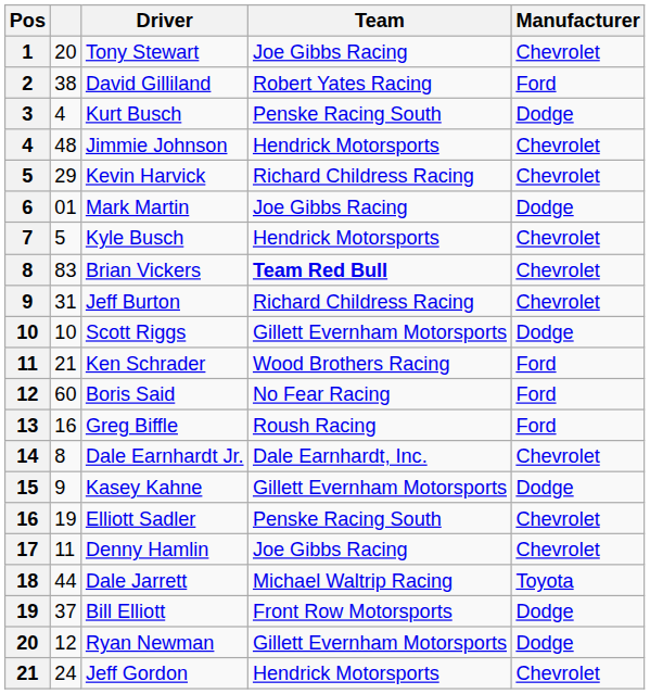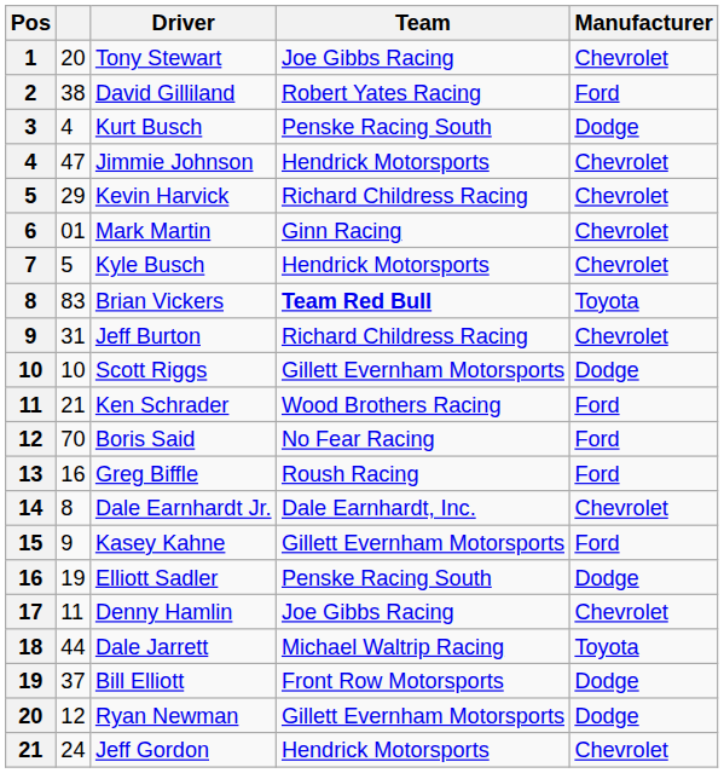 <table class="wikitable" style="font-size:95%">
 <tr>
 <th>Pos</th>
 <th></th>
 <th>Driver</th>
 <th>Team</th>
 <th>Manufacturer</th>
 </tr>
 <tr>
 <th>1</th>
 <td>20</td>
 <td><a href='#'>Tony Stewart</a></td>
 <td><a href='#'>Joe Gibbs Racing</a></td>
 <td><a href='#'>Chevrolet</a></td>
 </tr>
 <tr>
 <th>2</th>
 <td>38</td>
 <td><a href='#'>David Gilliland</a></td>
 <td><a href='#'>Robert Yates Racing</a></td>
 <td><a href='#'>Ford</a></td>
 </tr>
 <tr>
 <th>3</th>
 <td>4</td>
 <td><a href='#'>Kurt Busch</a></td>
 <td><a href='#'>Penske Racing South</a></td>
 <td><a href='#'>Dodge</a></td>
 </tr>
 <tr>
 <th>4</th>
-<td>48</td>
+<td>47</td>
 <td><a href='#'>Jimmie Johnson</a></td>
 <td><a href='#'>Hendrick Motorsports</a></td>
 <td><a href='#'>Chevrolet</a></td>
 </tr>
 <tr>
 <th>5</th>
 <td>29</td>
 <td><a href='#'>Kevin Harvick</a></td>
 <td><a href='#'>Richard Childress Racing</a></td>
 <td><a href='#'>Chevrolet</a></td>
 </tr>
 <tr>
 <th>6</th>
 <td>01</td>
 <td><a href='#'>Mark Martin</a></td>
-<td><a href='#'>Joe Gibbs Racing</a></td>
-<td><a href='#'>Dodge</a></td>
+<td><a href='#'>Ginn Racing</a></td>
+<td><a href='#'>Chevrolet</a></td>
 </tr>
 <tr>
 <th>7</th>
 <td>5</td>
 <td><a href='#'>Kyle Busch</a></td>
 <td><a href='#'>Hendrick Motorsports</a></td>
 <td><a href='#'>Chevrolet</a></td>
 </tr>
 <tr>
 <th>8</th>
 <td>83</td>
 <td><a href='#'>Brian Vickers</a></td>
 <td><strong><a href='#'>Team Red Bull</a></strong></td>
-<td><a href='#'>Chevrolet</a></td>
+<td><a href='#'>Toyota</a></td>
 </tr>
 <tr>
 <th>9</th>
 <td>31</td>
 <td><a href='#'>Jeff Burton</a></td>
 <td><a href='#'>Richard Childress Racing</a></td>
 <td><a href='#'>Chevrolet</a></td>
 </tr>
 <tr>
 <th>10</th>
 <td>10</td>
 <td><a href='#'>Scott Riggs</a></td>
 <td><a href='#'>Gillett Evernham Motorsports</a></td>
 <td><a href='#'>Dodge</a></td>
 </tr>
 <tr>
 <th>11</th>
 <td>21</td>
 <td><a href='#'>Ken Schrader</a></td>
 <td><a href='#'>Wood Brothers Racing</a></td>
 <td><a href='#'>Ford</a></td>
 </tr>
 <tr>
 <th>12</th>
-<td>60</td>
+<td>70</td>
 <td><a href='#'>Boris Said</a></td>
 <td><a href='#'>No Fear Racing</a></td>
 <td><a href='#'>Ford</a></td>
 </tr>
 <tr>
 <th>13</th>
 <td>16</td>
 <td><a href='#'>Greg Biffle</a></td>
 <td><a href='#'>Roush Racing</a></td>
 <td><a href='#'>Ford</a></td>
 </tr>
 <tr>
 <th>14</th>
 <td>8</td>
 <td><a href='#'>Dale Earnhardt Jr.</a></td>
 <td><a href='#'>Dale Earnhardt, Inc.</a></td>
 <td><a href='#'>Chevrolet</a></td>
 </tr>
 <tr>
 <th>15</th>
 <td>9</td>
 <td><a href='#'>Kasey Kahne</a></td>
 <td><a href='#'>Gillett Evernham Motorsports</a></td>
-<td><a href='#'>Dodge</a></td>
+<td><a href='#'>Ford</a></td>
 </tr>
 <tr>
 <th>16</th>
 <td>19</td>
 <td><a href='#'>Elliott Sadler</a></td>
 <td><a href='#'>Penske Racing South</a></td>
-<td><a href='#'>Chevrolet</a></td>
+<td><a href='#'>Dodge</a></td>
 </tr>
 <tr>
 <th>17</th>
 <td>11</td>
 <td><a href='#'>Denny Hamlin</a></td>
 <td><a href='#'>Joe Gibbs Racing</a></td>
 <td><a href='#'>Chevrolet</a></td>
 </tr>
 <tr>
 <th>18</th>
 <td>44</td>
 <td><a href='#'>Dale Jarrett</a></td>
 <td><a href='#'>Michael Waltrip Racing</a></td>
 <td><a href='#'>Toyota</a></td>
 </tr>
 <tr>
 <th>19</th>
 <td>37</td>
 <td><a href='#'>Bill Elliott</a></td>
 <td><a href='#'>Front Row Motorsports</a></td>
 <td><a href='#'>Dodge</a></td>
 </tr>
 <tr>
 <th>20</th>
 <td>12</td>
 <td><a href='#'>Ryan Newman</a></td>
 <td><a href='#'>Gillett Evernham Motorsports</a></td>
 <td><a href='#'>Dodge</a></td>
 </tr>
 <tr>
 <th>21</th>
 <td>24</td>
 <td><a href='#'>Jeff Gordon</a></td>
 <td><a href='#'>Hendrick Motorsports</a></td>
 <td><a href='#'>Chevrolet</a></td>
 </tr>
 </table>
